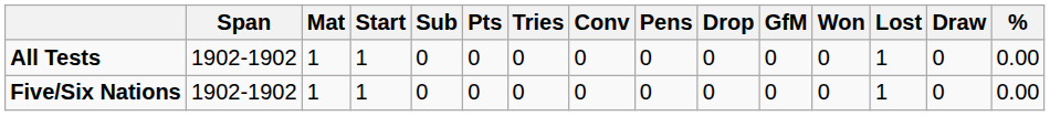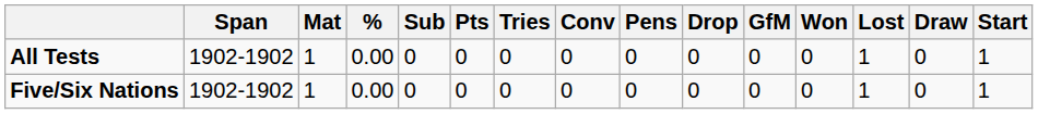 <table class="wikitable">
 <tr>
 <th></th>
 <th>Span</th>
 <th>Mat</th>
-<th>Start</th>
+<th>%</th>
 <th>Sub</th>
 <th>Pts</th>
 <th>Tries</th>
 <th>Conv</th>
 <th>Pens</th>
 <th>Drop</th>
 <th>GfM</th>
 <th>Won</th>
 <th>Lost</th>
 <th>Draw</th>
-<th>%</th>
+<th>Start</th>
 </tr>
 <tr>
 <td><strong>All Tests</strong></td>
 <td>1902-1902</td>
 <td>1</td>
-<td>1</td>
+<td>0.00</td>
 <td>0</td>
 <td>0</td>
 <td>0</td>
 <td>0</td>
 <td>0</td>
 <td>0</td>
 <td>0</td>
 <td>0</td>
 <td>1</td>
 <td>0</td>
-<td>0.00</td>
+<td>1</td>
 </tr>
 <tr>
 <td><strong>Five/Six Nations</strong></td>
 <td>1902-1902</td>
 <td>1</td>
-<td>1</td>
+<td>0.00</td>
 <td>0</td>
 <td>0</td>
 <td>0</td>
 <td>0</td>
 <td>0</td>
 <td>0</td>
 <td>0</td>
 <td>0</td>
 <td>1</td>
 <td>0</td>
-<td>0.00</td>
+<td>1</td>
 </tr>
 </table>
